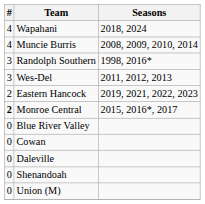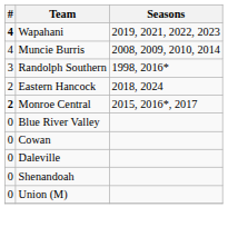 <table class="wikitable" style=>
 <tr>
 <th>#</th>
 <th>Team</th>
 <th>Seasons</th>
 </tr>
 <tr>
-<td>4</td>
+<td><strong>4</strong></td>
 <td>Wapahani</td>
-<td>2018, 2024</td>
+<td>2019, 2021, 2022, 2023</td>
 </tr>
 <tr>
 <td>4</td>
 <td>Muncie Burris</td>
 <td>2008, 2009, 2010, 2014</td>
 </tr>
 <tr>
 <td>3</td>
 <td>Randolph Southern</td>
 <td>1998, 2016*</td>
 </tr>
 <tr>
-<td>3</td>
-<td>Wes-Del</td>
-<td>2011, 2012, 2013</td>
-</tr>
-<tr>
 <td>2</td>
 <td>Eastern Hancock</td>
-<td>2019, 2021, 2022, 2023</td>
+<td>2018, 2024</td>
 </tr>
 <tr>
 <td><strong>2</strong></td>
 <td>Monroe Central</td>
 <td>2015, 2016*, 2017</td>
 </tr>
 <tr>
 <td>0</td>
 <td>Blue River Valley</td>
 <td></td>
 </tr>
 <tr>
 <td>0</td>
 <td>Cowan</td>
 <td></td>
 </tr>
 <tr>
 <td>0</td>
 <td>Daleville</td>
 <td></td>
 </tr>
 <tr>
 <td>0</td>
 <td>Shenandoah</td>
 <td></td>
 </tr>
 <tr>
 <td>0</td>
 <td>Union (M)</td>
 <td></td>
 </tr>
 <tr>
 </tr>
 </table>
